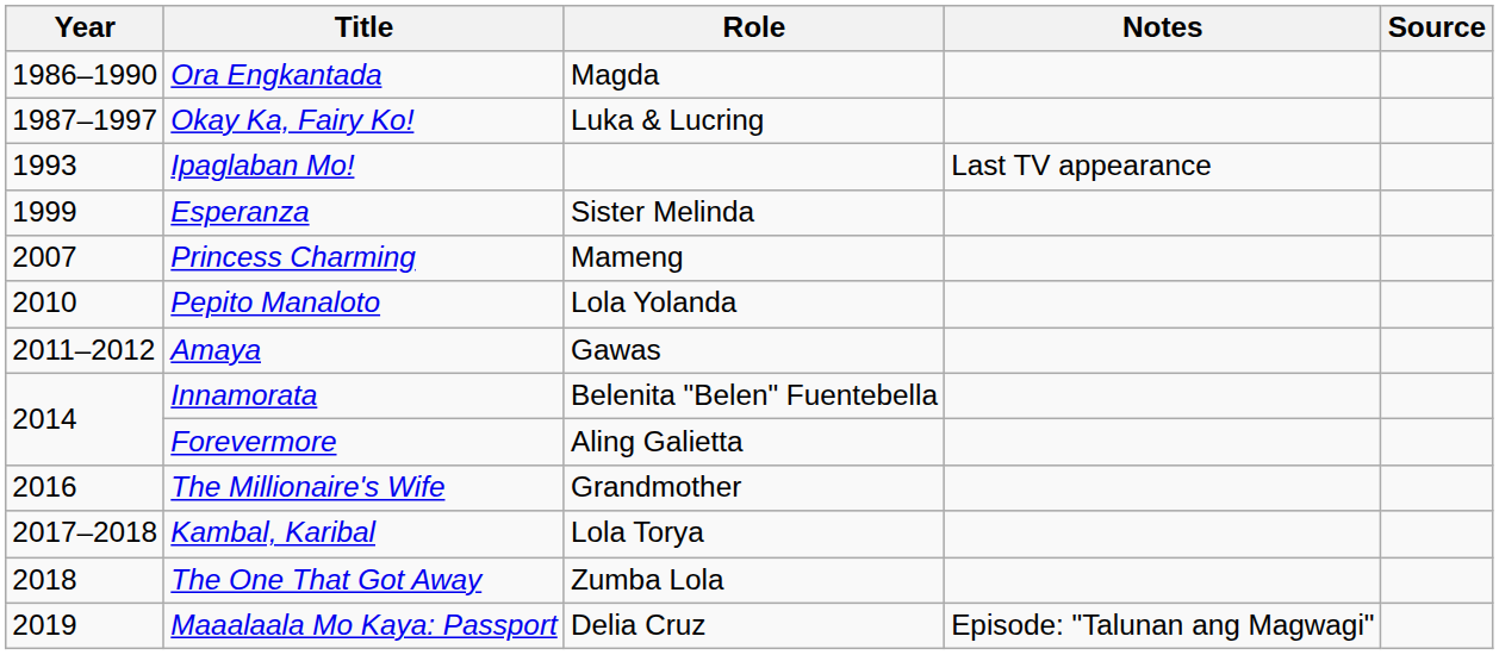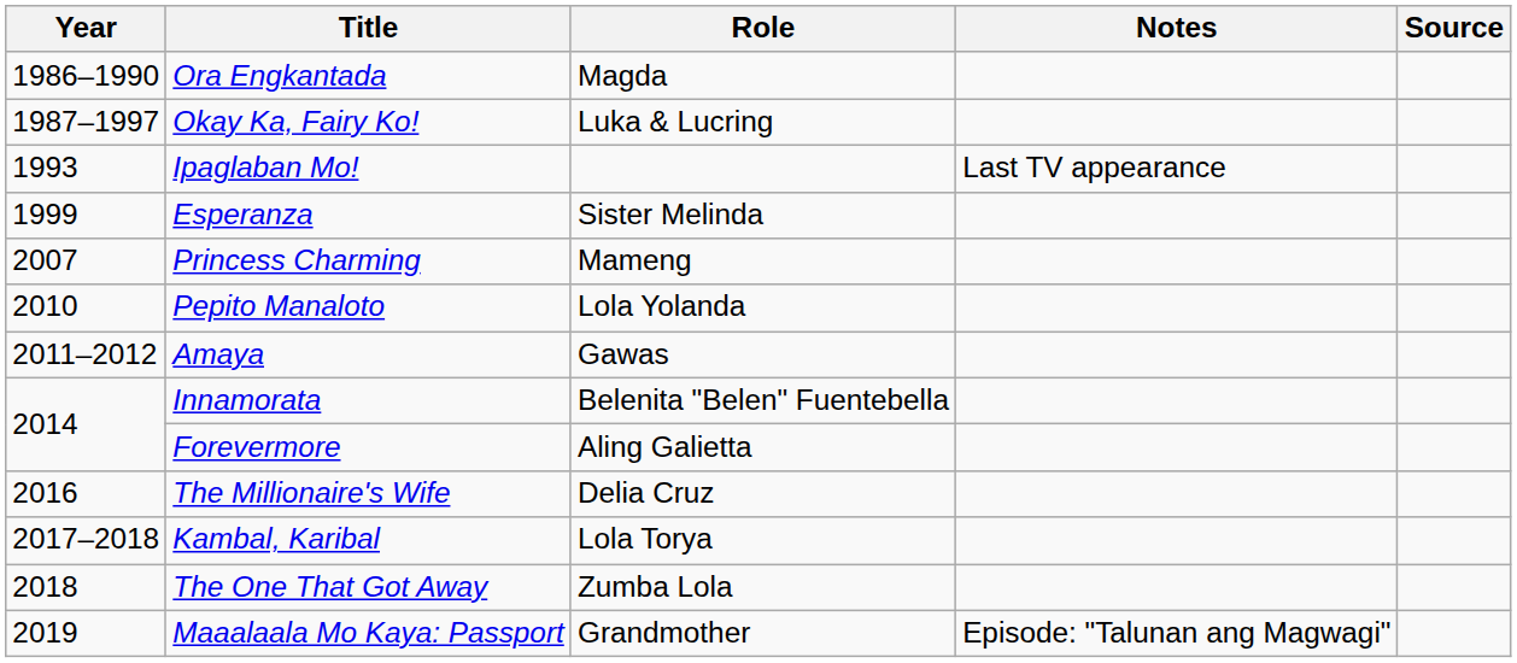 <table class="wikitable sortable">
 <tr>
 <th>Year</th>
 <th>Title</th>
 <th>Role</th>
 <th class="unsortable">Notes</th>
 <th class="unsortable">Source</th>
 </tr>
 <tr>
 <td>1986–1990</td>
 <td><em><a href='#'>Ora Engkantada</a></em></td>
 <td>Magda</td>
 <td></td>
 <td></td>
 </tr>
 <tr>
 <td>1987–1997</td>
 <td><em><a href='#'>Okay Ka, Fairy Ko!</a></em></td>
 <td>Luka & Lucring</td>
 <td></td>
 <td></td>
 </tr>
 <tr>
 <td>1993</td>
 <td><em><a href='#'>Ipaglaban Mo!</a></em></td>
 <td></td>
 <td>Last TV appearance</td>
 <td></td>
 </tr>
 <tr>
 <td>1999</td>
 <td><em><a href='#'>Esperanza</a></em></td>
 <td>Sister Melinda</td>
 <td></td>
 <td></td>
 </tr>
 <tr>
 <td>2007</td>
 <td><em><a href='#'>Princess Charming</a></em></td>
 <td>Mameng</td>
 <td></td>
 <td></td>
 </tr>
 <tr>
 <td>2010</td>
 <td><em><a href='#'>Pepito Manaloto</a></em></td>
 <td>Lola Yolanda</td>
 <td></td>
 <td></td>
 </tr>
 <tr>
 <td>2011–2012</td>
 <td><em><a href='#'>Amaya</a></em></td>
 <td>Gawas</td>
 <td></td>
 <td></td>
 </tr>
 <tr>
 <td rowspan="2">2014</td>
 <td><em><a href='#'>Innamorata</a></em></td>
 <td>Belenita "Belen" Fuentebella</td>
 <td></td>
 <td></td>
 </tr>
 <tr>
 <td><em><a href='#'>Forevermore</a></em></td>
 <td>Aling Galietta</td>
 <td></td>
 <td></td>
 </tr>
 <tr>
 <td>2016</td>
 <td><em><a href='#'>The Millionaire's Wife</a></em></td>
-<td>Grandmother</td>
+<td>Delia Cruz</td>
 <td></td>
 <td></td>
 </tr>
 <tr>
 <td>2017–2018</td>
 <td><em><a href='#'>Kambal, Karibal</a></em></td>
 <td>Lola Torya</td>
 <td></td>
 <td></td>
 </tr>
 <tr>
 <td>2018</td>
 <td><em><a href='#'>The One That Got Away</a></em></td>
 <td>Zumba Lola</td>
 <td></td>
 <td></td>
 </tr>
 <tr>
 <td>2019</td>
 <td><em><a href='#'>Maaalaala Mo Kaya: Passport</a></em></td>
-<td>Delia Cruz</td>
+<td>Grandmother</td>
 <td>Episode: "Talunan ang Magwagi"</td>
 <td></td>
 </tr>
 </table>
